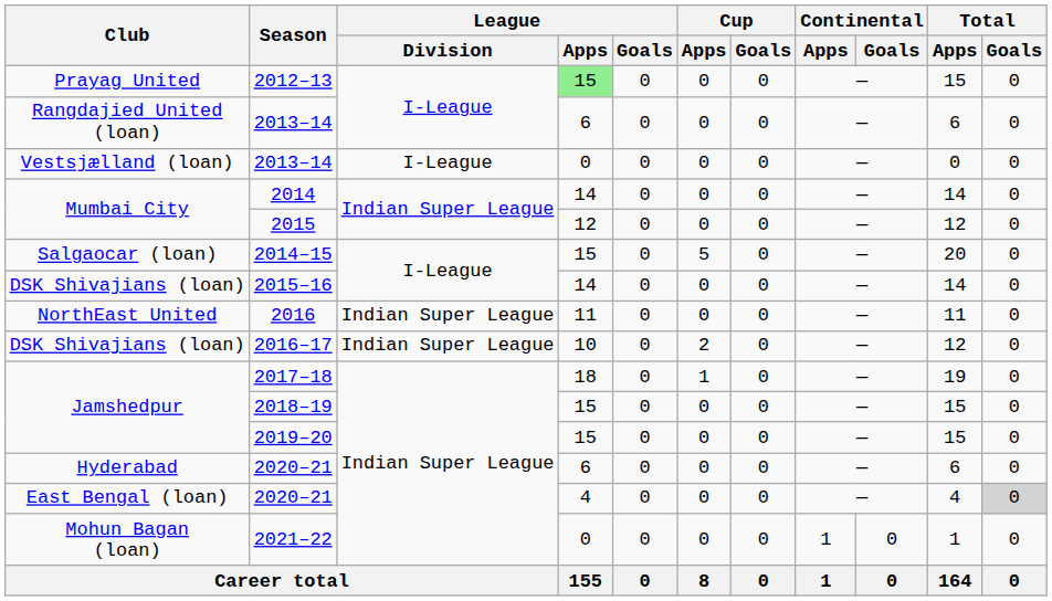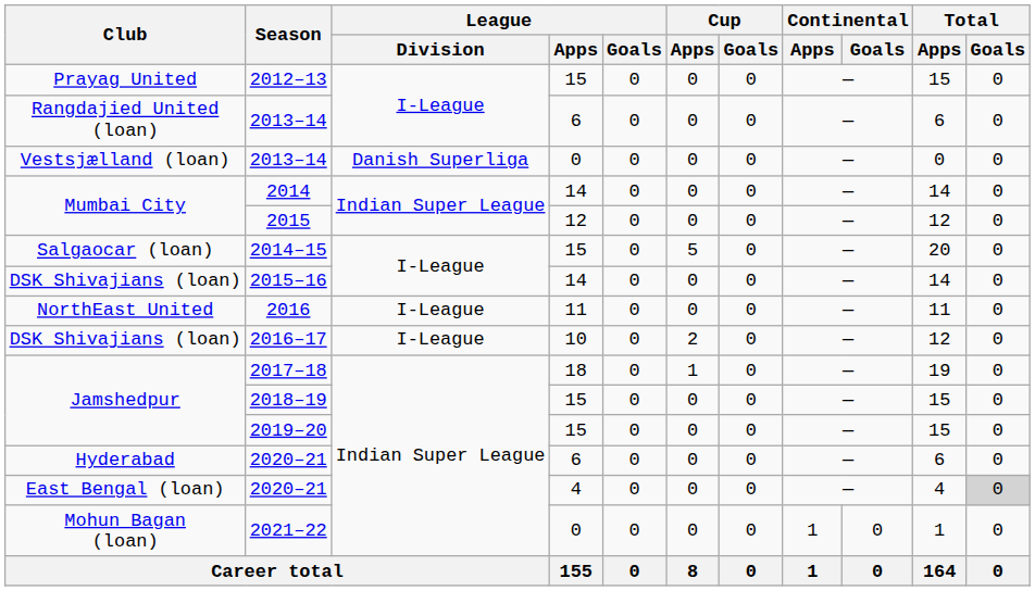 <table class="wikitable" style="text-align: center;">
 <tr>
 <th rowspan="2">Club</th>
 <th rowspan="2">Season</th>
 <th colspan="3">League</th>
 <th colspan="2">Cup</th>
 <th colspan="2">Continental</th>
 <th colspan="2">Total</th>
 </tr>
 <tr>
 <th>Division</th>
 <th>Apps</th>
 <th>Goals</th>
 <th>Apps</th>
 <th>Goals</th>
 <th>Apps</th>
 <th>Goals</th>
 <th>Apps</th>
 <th>Goals</th>
 </tr>
 <tr>
 <td rowspan="1"><a href='#'>Prayag United</a></td>
 <td><a href='#'>2012–13</a></td>
 <td rowspan="2"><a href='#'>I-League</a></td>
-<td style="background: lightgreen;">15</td>
+<td>15</td>
 <td>0</td>
 <td>0</td>
 <td>0</td>
 <td colspan="2">—</td>
 <td>15</td>
 <td>0</td>
 </tr>
 <tr>
 <td rowspan="1"><a href='#'>Rangdajied United</a> <br>(loan)</td>
 <td><a href='#'>2013–14</a></td>
 <td>6</td>
 <td>0</td>
 <td>0</td>
 <td>0</td>
 <td colspan="2">—</td>
 <td>6</td>
 <td>0</td>
 </tr>
 <tr>
 <td rowspan="1"><a href='#'>Vestsjælland</a> (loan)</td>
 <td><a href='#'>2013–14</a></td>
-<td rowspan="1">I-League</td>
+<td rowspan="1"><a href='#'>Danish Superliga</a></td>
 <td>0</td>
 <td>0</td>
 <td>0</td>
 <td>0</td>
 <td colspan="2">—</td>
 <td>0</td>
 <td>0</td>
 </tr>
 <tr>
 <td rowspan="2"><a href='#'>Mumbai City</a></td>
 <td><a href='#'>2014</a></td>
 <td rowspan="2"><a href='#'>Indian Super League</a></td>
 <td>14</td>
 <td>0</td>
 <td>0</td>
 <td>0</td>
 <td colspan="2">—</td>
 <td>14</td>
 <td>0</td>
 </tr>
 <tr>
 <td><a href='#'>2015</a></td>
 <td>12</td>
 <td>0</td>
 <td>0</td>
 <td>0</td>
 <td colspan="2">—</td>
 <td>12</td>
 <td>0</td>
 </tr>
 <tr>
 <td rowspan="1"><a href='#'>Salgaocar</a> (loan)</td>
 <td><a href='#'>2014–15</a></td>
 <td rowspan="2">I-League</td>
 <td>15</td>
 <td>0</td>
 <td>5</td>
 <td>0</td>
 <td colspan="2">—</td>
 <td>20</td>
 <td>0</td>
 </tr>
 <tr>
 <td rowspan="1"><a href='#'>DSK Shivajians</a> (loan)</td>
 <td><a href='#'>2015–16</a></td>
 <td>14</td>
 <td>0</td>
 <td>0</td>
 <td>0</td>
 <td colspan="2">—</td>
 <td>14</td>
 <td>0</td>
 </tr>
 <tr>
 <td rowspan="1"><a href='#'>NorthEast United</a></td>
 <td><a href='#'>2016</a></td>
-<td rowspan="1">Indian Super League</td>
+<td rowspan="1">I-League</td>
 <td>11</td>
 <td>0</td>
 <td>0</td>
 <td>0</td>
 <td colspan="2">—</td>
 <td>11</td>
 <td>0</td>
 </tr>
 <tr>
 <td rowspan="1"><a href='#'>DSK Shivajians</a> (loan)</td>
 <td><a href='#'>2016–17</a></td>
-<td rowspan="1">Indian Super League</td>
+<td rowspan="1">I-League</td>
 <td>10</td>
 <td>0</td>
 <td>2</td>
 <td>0</td>
 <td colspan="2">—</td>
 <td>12</td>
 <td>0</td>
 </tr>
 <tr>
 <td rowspan="3"><a href='#'>Jamshedpur</a></td>
 <td><a href='#'>2017–18</a></td>
 <td rowspan="6">Indian Super League</td>
 <td>18</td>
 <td>0</td>
 <td>1</td>
 <td>0</td>
 <td colspan="2">—</td>
 <td>19</td>
 <td>0</td>
 </tr>
 <tr>
 <td><a href='#'>2018–19</a></td>
 <td>15</td>
 <td>0</td>
 <td>0</td>
 <td>0</td>
 <td colspan="2">—</td>
 <td>15</td>
 <td>0</td>
 </tr>
 <tr>
 <td><a href='#'>2019–20</a></td>
 <td>15</td>
 <td>0</td>
 <td>0</td>
 <td>0</td>
 <td colspan="2">—</td>
 <td>15</td>
 <td>0</td>
 </tr>
 <tr>
 <td rowspan="1"><a href='#'>Hyderabad</a></td>
 <td><a href='#'>2020–21</a></td>
 <td>6</td>
 <td>0</td>
 <td>0</td>
 <td>0</td>
 <td colspan="2">—</td>
 <td>6</td>
 <td>0</td>
 </tr>
 <tr>
 <td rowspan="1"><a href='#'>East Bengal</a> (loan)</td>
 <td><a href='#'>2020–21</a></td>
 <td>4</td>
 <td>0</td>
 <td>0</td>
 <td>0</td>
 <td colspan="2">—</td>
 <td>4</td>
 <td style="background: lightgrey;">0</td>
 </tr>
 <tr>
 <td rowspan="1"><a href='#'>Mohun Bagan</a> <br>(loan)</td>
 <td><a href='#'>2021–22</a></td>
 <td>0</td>
 <td>0</td>
 <td>0</td>
 <td>0</td>
 <td>1</td>
 <td>0</td>
 <td>1</td>
 <td>0</td>
 </tr>
 <tr>
 <th colspan="3">Career total</th>
 <th>155</th>
 <th>0</th>
 <th>8</th>
 <th>0</th>
 <th>1</th>
 <th>0</th>
 <th>164</th>
 <th>0</th>
 </tr>
 </table>
